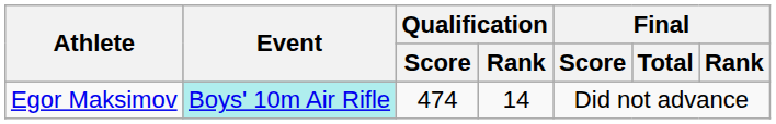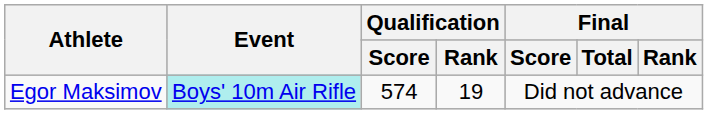 <table class="wikitable" style="font-size:90%">
 <tr>
 <th rowspan="2">Athlete</th>
 <th rowspan="2">Event</th>
 <th colspan="2">Qualification</th>
 <th colspan="3">Final</th>
 </tr>
 <tr>
 <th>Score</th>
 <th>Rank</th>
 <th>Score</th>
 <th>Total</th>
 <th>Rank</th>
 </tr>
 <tr>
 <td><a href='#'>Egor Maksimov</a></td>
 <td style="background: paleturquoise;"><a href='#'>Boys' 10m Air Rifle</a></td>
-<td align=center>474</td>
-<td align=center>14</td>
+<td align=center>574</td>
+<td align=center>19</td>
 <td colspan=3 align=center>Did not advance</td>
 </tr>
 </table>
